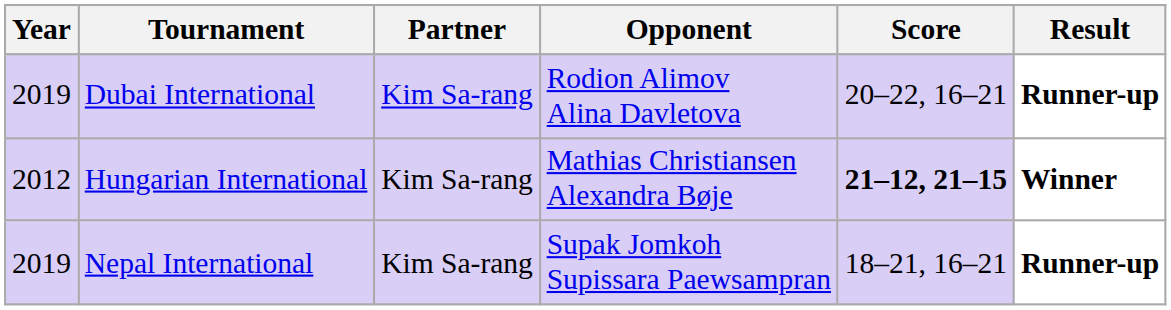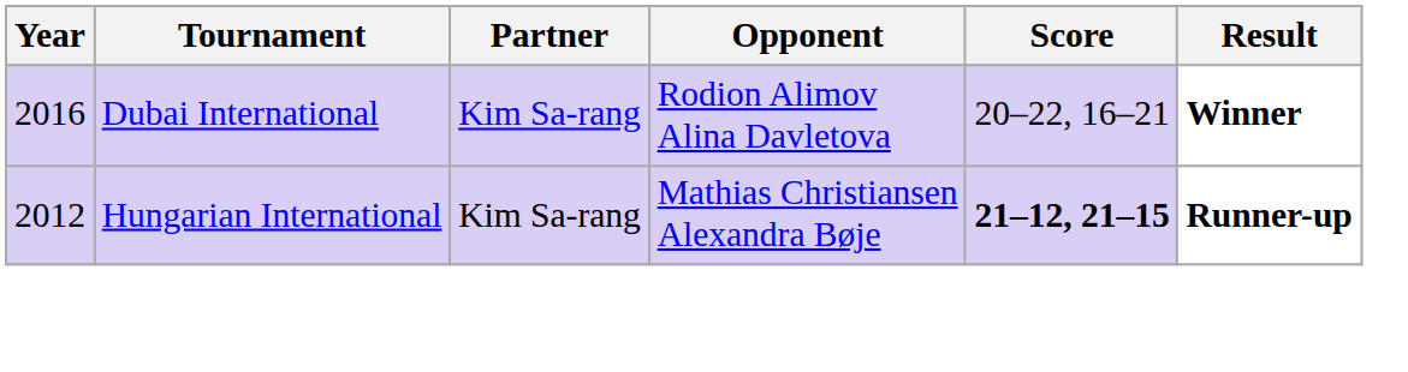 <table class="sortable wikitable" style="font-size: 90%;">
 <tr>
 <th>Year</th>
 <th>Tournament</th>
 <th>Partner</th>
 <th>Opponent</th>
 <th>Score</th>
 <th>Result</th>
 </tr>
 <tr style="background:#D8CEF6">
-<td align="center">2019</td>
+<td align="center">2016</td>
 <td align="left"><a href='#'>Dubai International</a></td>
 <td align="left"> <a href='#'>Kim Sa-rang</a></td>
 <td align="left"> <a href='#'>Rodion Alimov</a> <br>  <a href='#'>Alina Davletova</a></td>
 <td align="left">20–22, 16–21</td>
-<td style="text-align:left; background:white"> <strong>Runner-up</strong></td>
+<td style="text-align:left; background:white"> <strong>Winner</strong></td>
 </tr>
 <tr style="background:#D8CEF6">
 <td align="center">2012</td>
 <td align="left"><a href='#'>Hungarian International</a></td>
 <td align="left"> Kim Sa-rang</td>
 <td align="left"> <a href='#'>Mathias Christiansen</a> <br>  <a href='#'>Alexandra Bøje</a></td>
 <td align="left"><strong>21–12, 21–15</strong></td>
-<td style="text-align:left; background:white"> <strong>Winner</strong></td>
-</tr>
-<tr style="background:#D8CEF6">
-<td align="center">2019</td>
-<td align="left"><a href='#'>Nepal International</a></td>
-<td align="left"> Kim Sa-rang</td>
-<td align="left"> <a href='#'>Supak Jomkoh</a> <br>  <a href='#'>Supissara Paewsampran</a></td>
-<td align="left">18–21, 16–21</td>
 <td style="text-align:left; background:white"> <strong>Runner-up</strong></td>
 </tr>
 </table>
